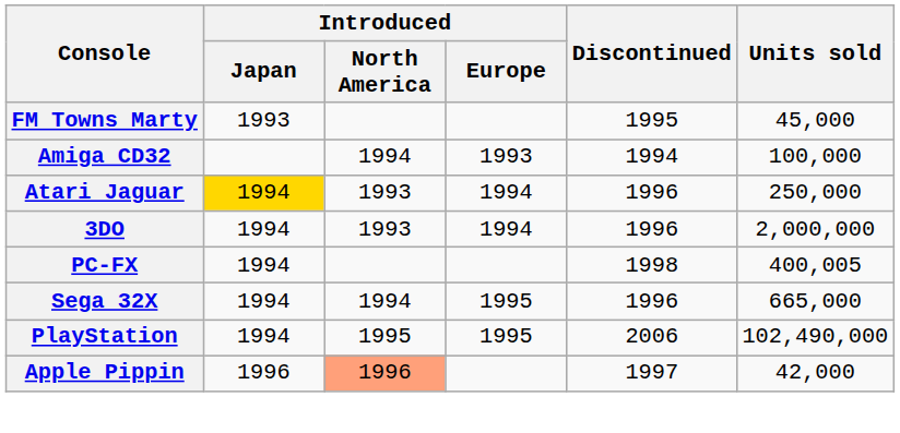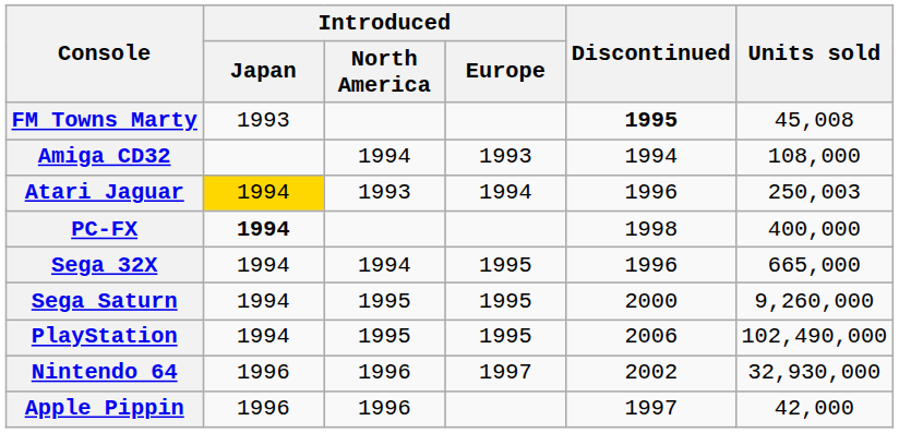 <table class="wikitable" style="margin: 1em auto 1em auto;">
 <tr>
 <th rowspan="2">Console</th>
 <th colspan="3">Introduced</th>
 <th rowspan="2">Discontinued</th>
 <th rowspan="2">Units sold</th>
 </tr>
 <tr>
 <th style="width:5em;">Japan</th>
 <th style="width:5em;">North America</th>
 <th style="width:5em;">Europe</th>
 </tr>
 <tr style="text-align: center;">
 <th><a href='#'>FM Towns Marty</a></th>
 <td>1993</td>
 <td></td>
 <td></td>
-<td>1995</td>
-<td>45,000</td>
+<td><strong>1995</strong></td>
+<td>45,008</td>
 </tr>
 <tr style="text-align: center;">
 <th><a href='#'>Amiga CD32</a></th>
 <td></td>
 <td>1994</td>
 <td>1993</td>
 <td>1994</td>
-<td>100,000</td>
+<td>108,000</td>
 </tr>
 <tr style="text-align: center;">
 <th><a href='#'>Atari Jaguar</a></th>
 <td style="background: gold;">1994</td>
 <td>1993</td>
 <td>1994</td>
 <td>1996</td>
-<td>250,000</td>
-</tr>
-<tr style="text-align: center;">
-<th><a href='#'>3DO</a></th>
-<td>1994</td>
-<td>1993</td>
-<td>1994</td>
-<td>1996</td>
-<td>2,000,000</td>
+<td>250,003</td>
 </tr>
 <tr style="text-align: center;">
 <th><a href='#'>PC-FX</a></th>
-<td>1994</td>
+<td><strong>1994</strong></td>
 <td></td>
 <td></td>
 <td>1998</td>
-<td>400,005</td>
+<td>400,000</td>
 </tr>
 <tr style="text-align: center;">
 <th><a href='#'>Sega 32X</a></th>
 <td>1994</td>
 <td>1994</td>
 <td>1995</td>
 <td>1996</td>
 <td>665,000</td>
 </tr>
 <tr style="text-align: center;">
+<th><a href='#'>Sega Saturn</a></th>
+<td>1994</td>
+<td>1995</td>
+<td>1995</td>
+<td>2000</td>
+<td>9,260,000</td>
+</tr>
+<tr style="text-align: center;">
 <th><a href='#'>PlayStation</a></th>
 <td>1994</td>
 <td>1995</td>
 <td>1995</td>
 <td>2006</td>
 <td>102,490,000</td>
 </tr>
 <tr style="text-align: center;">
+<th><a href='#'>Nintendo 64</a></th>
+<td>1996</td>
+<td>1996</td>
+<td>1997</td>
+<td>2002</td>
+<td>32,930,000</td>
+</tr>
+<tr style="text-align: center;">
 <th><a href='#'>Apple Pippin</a></th>
 <td>1996</td>
-<td style="background: lightsalmon;">1996</td>
+<td>1996</td>
 <td></td>
 <td>1997</td>
 <td>42,000</td>
 </tr>
 </table>
